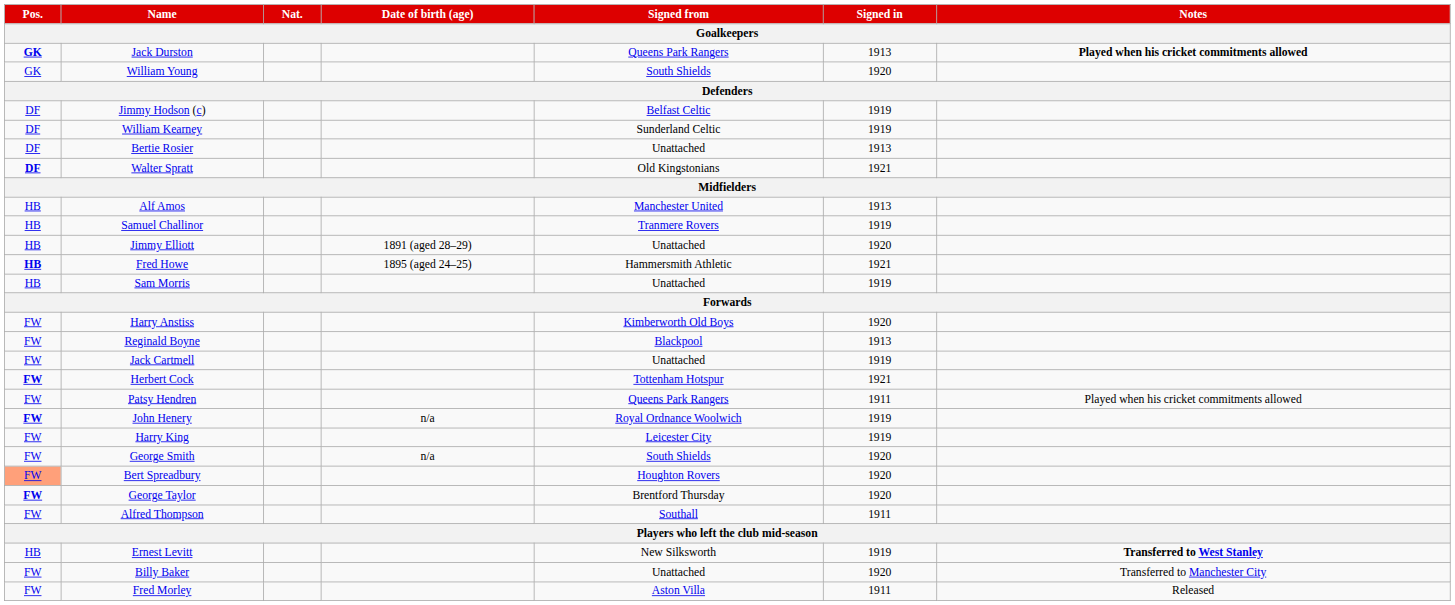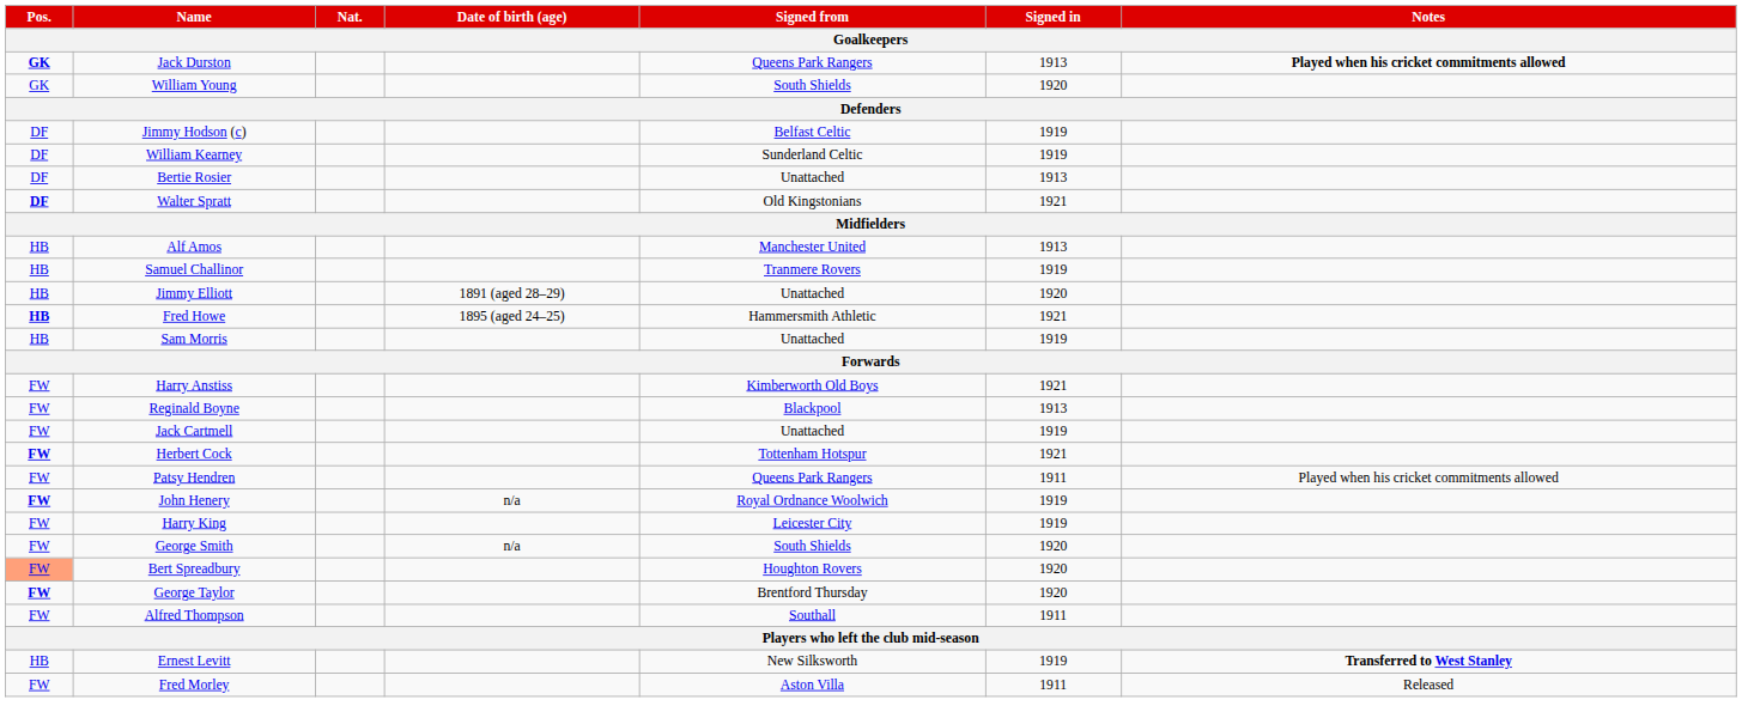 <table class="wikitable"  style="text-align:center; font-size:90%; width:90%;">
 <tr>
 <th style="background:#d00; color:white; text-align:center;">Pos.</th>
 <th style="background:#d00; color:white; text-align:center;">Name</th>
 <th style="background:#d00; color:white; text-align:center;">Nat.</th>
 <th style="background:#d00; color:white; text-align:center;">Date of birth (age)</th>
 <th style="background:#d00; color:white; text-align:center;">Signed from</th>
 <th style="background:#d00; color:white; text-align:center;">Signed in</th>
 <th style="background:#d00; color:white; text-align:center;">Notes</th>
 </tr>
 <tr>
 <th colspan="7">Goalkeepers</th>
 </tr>
 <tr>
 <td><strong><a href='#'>GK</a></strong></td>
 <td><a href='#'>Jack Durston</a></td>
 <td></td>
 <td></td>
 <td><a href='#'>Queens Park Rangers</a></td>
 <td>1913</td>
 <td><strong>Played when his cricket commitments allowed</strong></td>
 </tr>
 <tr>
 <td><a href='#'>GK</a></td>
 <td><a href='#'>William Young</a></td>
 <td></td>
 <td></td>
 <td><a href='#'>South Shields</a></td>
 <td>1920</td>
 <td></td>
 </tr>
 <tr>
 <th colspan="7">Defenders</th>
 </tr>
 <tr>
 <td><a href='#'>DF</a></td>
 <td><a href='#'>Jimmy Hodson</a> (<a href='#'>c</a>)</td>
 <td></td>
 <td></td>
 <td><a href='#'>Belfast Celtic</a></td>
 <td>1919</td>
 <td></td>
 </tr>
 <tr>
 <td><a href='#'>DF</a></td>
 <td><a href='#'>William Kearney</a></td>
 <td></td>
 <td></td>
 <td>Sunderland Celtic</td>
 <td>1919</td>
 <td></td>
 </tr>
 <tr>
 <td><a href='#'>DF</a></td>
 <td><a href='#'>Bertie Rosier</a></td>
 <td></td>
 <td></td>
 <td>Unattached</td>
 <td>1913</td>
 <td></td>
 </tr>
 <tr>
 <td><strong><a href='#'>DF</a></strong></td>
 <td><a href='#'>Walter Spratt</a></td>
 <td></td>
 <td></td>
 <td>Old Kingstonians</td>
 <td>1921</td>
 <td></td>
 </tr>
 <tr>
 <th colspan="7">Midfielders</th>
 </tr>
 <tr>
 <td><a href='#'>HB</a></td>
 <td><a href='#'>Alf Amos</a></td>
 <td></td>
 <td></td>
 <td><a href='#'>Manchester United</a></td>
 <td>1913</td>
 <td></td>
 </tr>
 <tr>
 <td><a href='#'>HB</a></td>
 <td><a href='#'>Samuel Challinor</a></td>
 <td></td>
 <td></td>
 <td><a href='#'>Tranmere Rovers</a></td>
 <td>1919</td>
 <td></td>
 </tr>
 <tr>
 <td><a href='#'>HB</a></td>
 <td><a href='#'>Jimmy Elliott</a></td>
 <td></td>
 <td>1891 (aged 28–29)</td>
 <td>Unattached</td>
 <td>1920</td>
 <td></td>
 </tr>
 <tr>
 <td><strong><a href='#'>HB</a></strong></td>
 <td><a href='#'>Fred Howe</a></td>
 <td></td>
 <td>1895 (aged 24–25)</td>
 <td>Hammersmith Athletic</td>
 <td>1921</td>
 <td></td>
 </tr>
 <tr>
 <td><a href='#'>HB</a></td>
 <td><a href='#'>Sam Morris</a></td>
 <td></td>
 <td></td>
 <td>Unattached</td>
 <td>1919</td>
 <td></td>
 </tr>
 <tr>
 <th colspan="7">Forwards</th>
 </tr>
 <tr>
 <td><a href='#'>FW</a></td>
 <td><a href='#'>Harry Anstiss</a></td>
 <td></td>
 <td></td>
 <td><a href='#'>Kimberworth Old Boys</a></td>
-<td>1920</td>
+<td>1921</td>
 <td></td>
 </tr>
 <tr>
 <td><a href='#'>FW</a></td>
 <td><a href='#'>Reginald Boyne</a></td>
 <td></td>
 <td></td>
 <td><a href='#'>Blackpool</a></td>
 <td>1913</td>
 <td></td>
 </tr>
 <tr>
 <td><a href='#'>FW</a></td>
 <td><a href='#'>Jack Cartmell</a></td>
 <td></td>
 <td></td>
 <td>Unattached</td>
 <td>1919</td>
 <td></td>
 </tr>
 <tr>
 <td><strong><a href='#'>FW</a></strong></td>
 <td><a href='#'>Herbert Cock</a></td>
 <td></td>
 <td></td>
 <td><a href='#'>Tottenham Hotspur</a></td>
 <td>1921</td>
 <td></td>
 </tr>
 <tr>
 <td><a href='#'>FW</a></td>
 <td><a href='#'>Patsy Hendren</a></td>
 <td></td>
 <td></td>
 <td><a href='#'>Queens Park Rangers</a></td>
 <td>1911</td>
 <td>Played when his cricket commitments allowed</td>
 </tr>
 <tr>
 <td><strong><a href='#'>FW</a></strong></td>
 <td><a href='#'>John Henery</a></td>
 <td></td>
 <td>n/a</td>
 <td><a href='#'>Royal Ordnance Woolwich</a></td>
 <td>1919</td>
 <td></td>
 </tr>
 <tr>
 <td><a href='#'>FW</a></td>
 <td><a href='#'>Harry King</a></td>
 <td></td>
 <td></td>
 <td><a href='#'>Leicester City</a></td>
 <td>1919</td>
 <td></td>
 </tr>
 <tr>
 <td><a href='#'>FW</a></td>
 <td><a href='#'>George Smith</a></td>
 <td></td>
 <td>n/a</td>
 <td><a href='#'>South Shields</a></td>
 <td>1920</td>
 <td></td>
 </tr>
 <tr>
 <td style="background: lightsalmon;"><a href='#'>FW</a></td>
 <td><a href='#'>Bert Spreadbury</a></td>
 <td></td>
 <td></td>
 <td><a href='#'>Houghton Rovers</a></td>
 <td>1920</td>
 <td></td>
 </tr>
 <tr>
 <td><strong><a href='#'>FW</a></strong></td>
 <td><a href='#'>George Taylor</a></td>
 <td></td>
 <td></td>
 <td>Brentford Thursday</td>
 <td>1920</td>
 <td></td>
 </tr>
 <tr>
 <td><a href='#'>FW</a></td>
 <td><a href='#'>Alfred Thompson</a></td>
 <td></td>
 <td></td>
 <td><a href='#'>Southall</a></td>
 <td>1911</td>
 <td></td>
 </tr>
 <tr>
 <th colspan="7">Players who left the club mid-season</th>
 </tr>
 <tr>
 <td><a href='#'>HB</a></td>
 <td><a href='#'>Ernest Levitt</a></td>
 <td></td>
 <td></td>
 <td>New Silksworth</td>
 <td>1919</td>
 <td><strong>Transferred to <a href='#'>West Stanley</a></strong></td>
 </tr>
 <tr>
 <td><a href='#'>FW</a></td>
-<td><a href='#'>Billy Baker</a></td>
-<td></td>
-<td></td>
-<td>Unattached</td>
-<td>1920</td>
-<td>Transferred to <a href='#'>Manchester City</a></td>
-</tr>
-<tr>
-<td><a href='#'>FW</a></td>
 <td><a href='#'>Fred Morley</a></td>
 <td></td>
 <td></td>
 <td><a href='#'>Aston Villa</a></td>
 <td>1911</td>
 <td>Released</td>
 </tr>
 </table>
